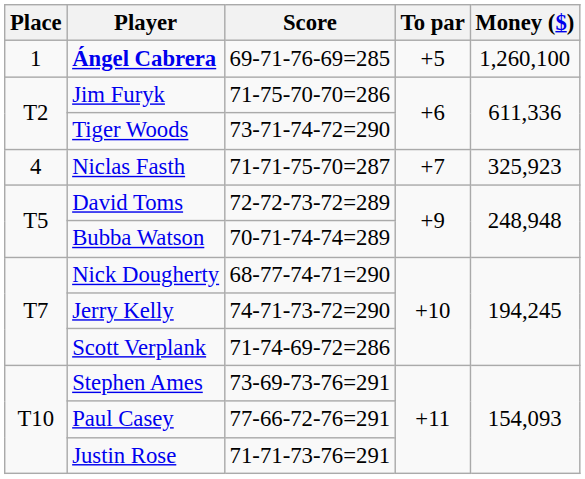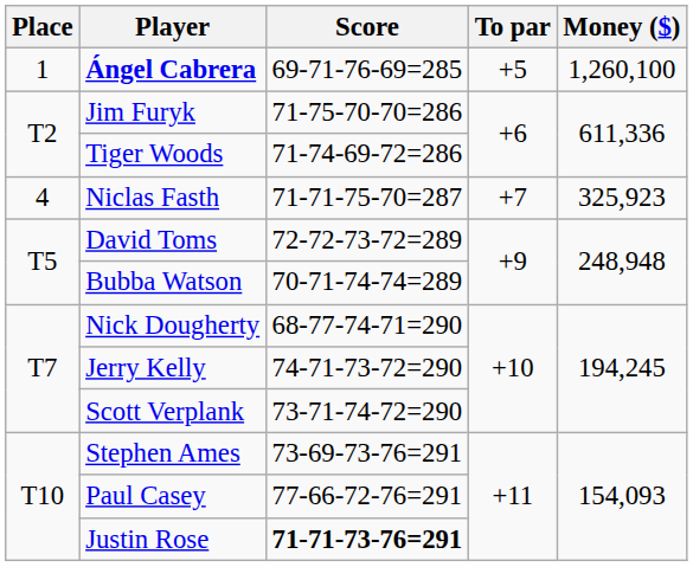 <table class="wikitable">
 <tr>
 <th>Place</th>
 <th>Player</th>
 <th>Score</th>
 <th>To par</th>
 <th>Money (<a href='#'>$</a>)</th>
 </tr>
 <tr>
 <td align=center>1</td>
 <td> <strong><a href='#'>Ángel Cabrera</a></strong></td>
 <td>69-71-76-69=285</td>
 <td align=center>+5</td>
 <td align=center>1,260,100</td>
 </tr>
 <tr>
 <td rowspan="2" align=center>T2</td>
 <td> <a href='#'>Jim Furyk</a></td>
 <td>71-75-70-70=286</td>
 <td rowspan="2" align=center>+6</td>
 <td rowspan="2" align=center>611,336</td>
 </tr>
 <tr>
 <td> <a href='#'>Tiger Woods</a></td>
-<td>73-71-74-72=290</td>
+<td>71-74-69-72=286</td>
 </tr>
 <tr>
 <td align=center>4</td>
 <td> <a href='#'>Niclas Fasth</a></td>
 <td>71-71-75-70=287</td>
 <td align=center>+7</td>
 <td align=center>325,923</td>
 </tr>
 <tr>
 <td rowspan="2" align=center>T5</td>
 <td> <a href='#'>David Toms</a></td>
 <td>72-72-73-72=289</td>
 <td rowspan="2" align=center>+9</td>
 <td rowspan="2" align=center>248,948</td>
 </tr>
 <tr>
 <td> <a href='#'>Bubba Watson</a></td>
 <td>70-71-74-74=289</td>
 </tr>
 <tr>
 <td rowspan="3" align=center>T7</td>
 <td> <a href='#'>Nick Dougherty</a></td>
 <td>68-77-74-71=290</td>
 <td rowspan="3" align=center>+10</td>
 <td rowspan="3" align=center>194,245</td>
 </tr>
 <tr>
 <td> <a href='#'>Jerry Kelly</a></td>
 <td>74-71-73-72=290</td>
 </tr>
 <tr>
 <td> <a href='#'>Scott Verplank</a></td>
-<td>71-74-69-72=286</td>
+<td>73-71-74-72=290</td>
 </tr>
 <tr>
 <td rowspan="3" align=center>T10</td>
 <td> <a href='#'>Stephen Ames</a></td>
 <td>73-69-73-76=291</td>
 <td rowspan="3" align=center>+11</td>
 <td rowspan="3" align=center>154,093</td>
 </tr>
 <tr>
 <td> <a href='#'>Paul Casey</a></td>
 <td>77-66-72-76=291</td>
 </tr>
 <tr>
 <td> <a href='#'>Justin Rose</a></td>
-<td>71-71-73-76=291</td>
+<td><strong>71-71-73-76=291</strong></td>
 </tr>
 </table>
